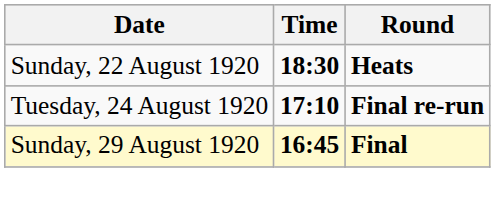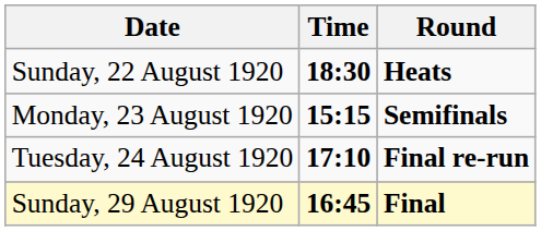 <table class="wikitable">
 <tr>
 <th>Date</th>
 <th>Time</th>
 <th>Round</th>
 </tr>
 <tr>
 <td>Sunday, 22 August 1920</td>
 <td><strong>18:30</strong></td>
 <td><strong>Heats</strong></td>
 </tr>
 <tr>
+<td>Monday, 23 August 1920</td>
+<td><strong>15:15</strong></td>
+<td><strong>Semifinals</strong></td>
+</tr>
+<tr>
 <td>Tuesday, 24 August 1920</td>
 <td><strong>17:10</strong></td>
 <td><strong>Final re-run</strong></td>
 </tr>
 <tr style=background:lemonchiffon>
 <td>Sunday, 29 August 1920</td>
 <td><strong>16:45</strong></td>
 <td><strong>Final</strong></td>
 </tr>
 </table>
